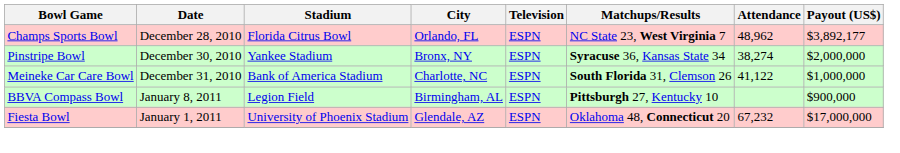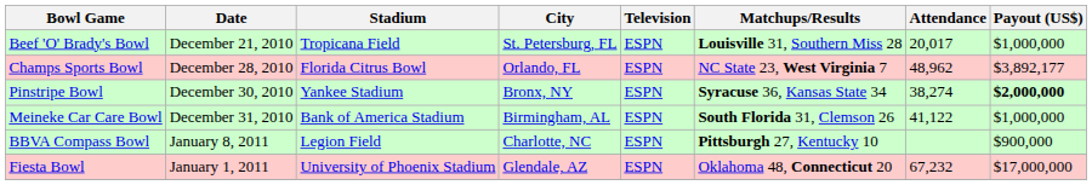 <table class="wikitable">
 <tr>
 <th>Bowl Game</th>
 <th>Date</th>
 <th>Stadium</th>
 <th>City</th>
 <th>Television</th>
 <th>Matchups/Results</th>
 <th>Attendance</th>
 <th>Payout (US$)</th>
+</tr>
+<tr bgcolor=#ccffcc>
+<td><a href='#'>Beef 'O' Brady's Bowl</a></td>
+<td>December 21, 2010</td>
+<td><a href='#'>Tropicana Field</a></td>
+<td><a href='#'>St. Petersburg, FL</a></td>
+<td><a href='#'>ESPN</a></td>
+<td><strong>Louisville</strong> 31, <a href='#'>Southern Miss</a> 28</td>
+<td>20,017</td>
+<td>$1,000,000</td>
 </tr>
 <tr bgcolor=#ffcccc>
 <td><a href='#'>Champs Sports Bowl</a></td>
 <td>December 28, 2010</td>
 <td><a href='#'>Florida Citrus Bowl</a></td>
 <td><a href='#'>Orlando, FL</a></td>
 <td><a href='#'>ESPN</a></td>
 <td><a href='#'>NC State</a> 23, <strong>West Virginia</strong> 7</td>
 <td>48,962</td>
 <td>$3,892,177</td>
 </tr>
 <tr bgcolor=#ccffcc>
 <td><a href='#'>Pinstripe Bowl</a></td>
 <td>December 30, 2010</td>
 <td><a href='#'>Yankee Stadium</a></td>
 <td><a href='#'>Bronx, NY</a></td>
 <td><a href='#'>ESPN</a></td>
 <td><strong>Syracuse</strong> 36, <a href='#'>Kansas State</a> 34</td>
 <td>38,274</td>
-<td>$2,000,000</td>
+<td><strong>$2,000,000</strong></td>
 </tr>
 <tr bgcolor=#ccffcc>
 <td><a href='#'>Meineke Car Care Bowl</a></td>
 <td>December 31, 2010</td>
 <td><a href='#'>Bank of America Stadium</a></td>
-<td><a href='#'>Charlotte, NC</a></td>
+<td><a href='#'>Birmingham, AL</a></td>
 <td><a href='#'>ESPN</a></td>
 <td><strong>South Florida</strong> 31, <a href='#'>Clemson</a> 26</td>
 <td>41,122</td>
 <td>$1,000,000</td>
 </tr>
 <tr bgcolor=#ccffcc>
 <td><a href='#'>BBVA Compass Bowl</a></td>
 <td>January 8, 2011</td>
 <td><a href='#'>Legion Field</a></td>
-<td><a href='#'>Birmingham, AL</a></td>
+<td><a href='#'>Charlotte, NC</a></td>
 <td><a href='#'>ESPN</a></td>
 <td><strong>Pittsburgh</strong> 27, <a href='#'>Kentucky</a> 10</td>
 <td></td>
 <td>$900,000</td>
 </tr>
 <tr bgcolor=#ffcccc>
 <td><a href='#'>Fiesta Bowl</a></td>
 <td>January 1, 2011</td>
 <td><a href='#'>University of Phoenix Stadium</a></td>
 <td><a href='#'>Glendale, AZ</a></td>
 <td><a href='#'>ESPN</a></td>
 <td><a href='#'>Oklahoma</a> 48, <strong>Connecticut</strong> 20</td>
 <td>67,232</td>
 <td>$17,000,000</td>
 </tr>
 <tr>
 </tr>
 </table>
